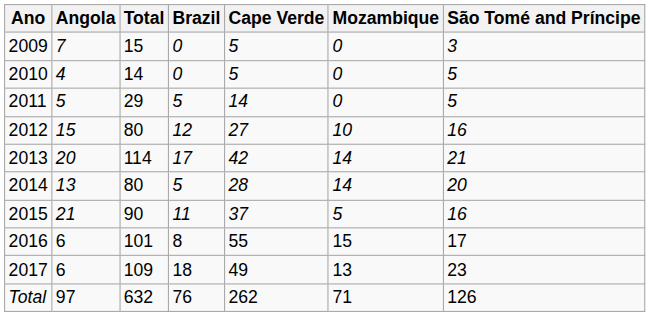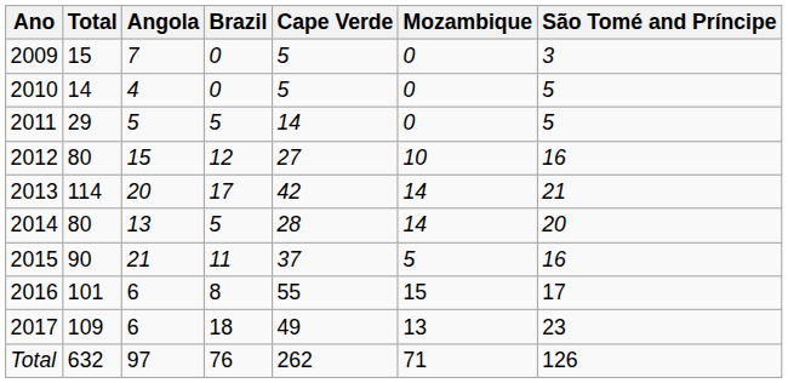 <table class="wikitable sortable">
 <tr>
 <th>Ano</th>
+<th>Total</th>
 <th>Angola</th>
-<th>Total</th>
 <th>Brazil</th>
 <th>Cape Verde</th>
 <th>Mozambique</th>
 <th>São Tomé and Príncipe</th>
 </tr>
 <tr>
 <td>2009</td>
+<td>15</td>
 <td><em>7</em></td>
-<td>15</td>
 <td><em>0</em></td>
 <td><em>5</em></td>
 <td><em>0</em></td>
 <td><em>3</em></td>
 </tr>
 <tr>
 <td>2010</td>
+<td>14</td>
 <td><em>4</em></td>
-<td>14</td>
 <td><em>0</em></td>
 <td><em>5</em></td>
 <td><em>0</em></td>
 <td><em>5</em></td>
 </tr>
 <tr>
 <td>2011</td>
+<td>29</td>
 <td><em>5</em></td>
-<td>29</td>
 <td><em>5</em></td>
 <td><em>14</em></td>
 <td><em>0</em></td>
 <td><em>5</em></td>
 </tr>
 <tr>
 <td>2012</td>
+<td>80</td>
 <td><em>15</em></td>
-<td>80</td>
 <td><em>12</em></td>
 <td><em>27</em></td>
 <td><em>10</em></td>
 <td><em>16</em></td>
 </tr>
 <tr>
 <td>2013</td>
+<td>114</td>
 <td><em>20</em></td>
-<td>114</td>
 <td><em>17</em></td>
 <td><em>42</em></td>
 <td><em>14</em></td>
 <td><em>21</em></td>
 </tr>
 <tr>
 <td>2014</td>
+<td>80</td>
 <td><em>13</em></td>
-<td>80</td>
 <td><em>5</em></td>
 <td><em>28</em></td>
 <td><em>14</em></td>
 <td><em>20</em></td>
 </tr>
 <tr>
 <td>2015</td>
+<td>90</td>
 <td><em>21</em></td>
-<td>90</td>
 <td><em>11</em></td>
 <td><em>37</em></td>
 <td><em>5</em></td>
 <td><em>16</em></td>
 </tr>
 <tr>
 <td>2016</td>
+<td>101</td>
 <td>6</td>
-<td>101</td>
 <td>8</td>
 <td>55</td>
 <td>15</td>
 <td>17</td>
 </tr>
 <tr>
 <td>2017</td>
+<td>109</td>
 <td>6</td>
-<td>109</td>
 <td>18</td>
 <td>49</td>
 <td>13</td>
 <td>23</td>
 </tr>
 <tr>
 <td><em>Total</em></td>
+<td>632</td>
 <td>97</td>
-<td>632</td>
 <td>76</td>
 <td>262</td>
 <td>71</td>
 <td>126</td>
 </tr>
 </table>
